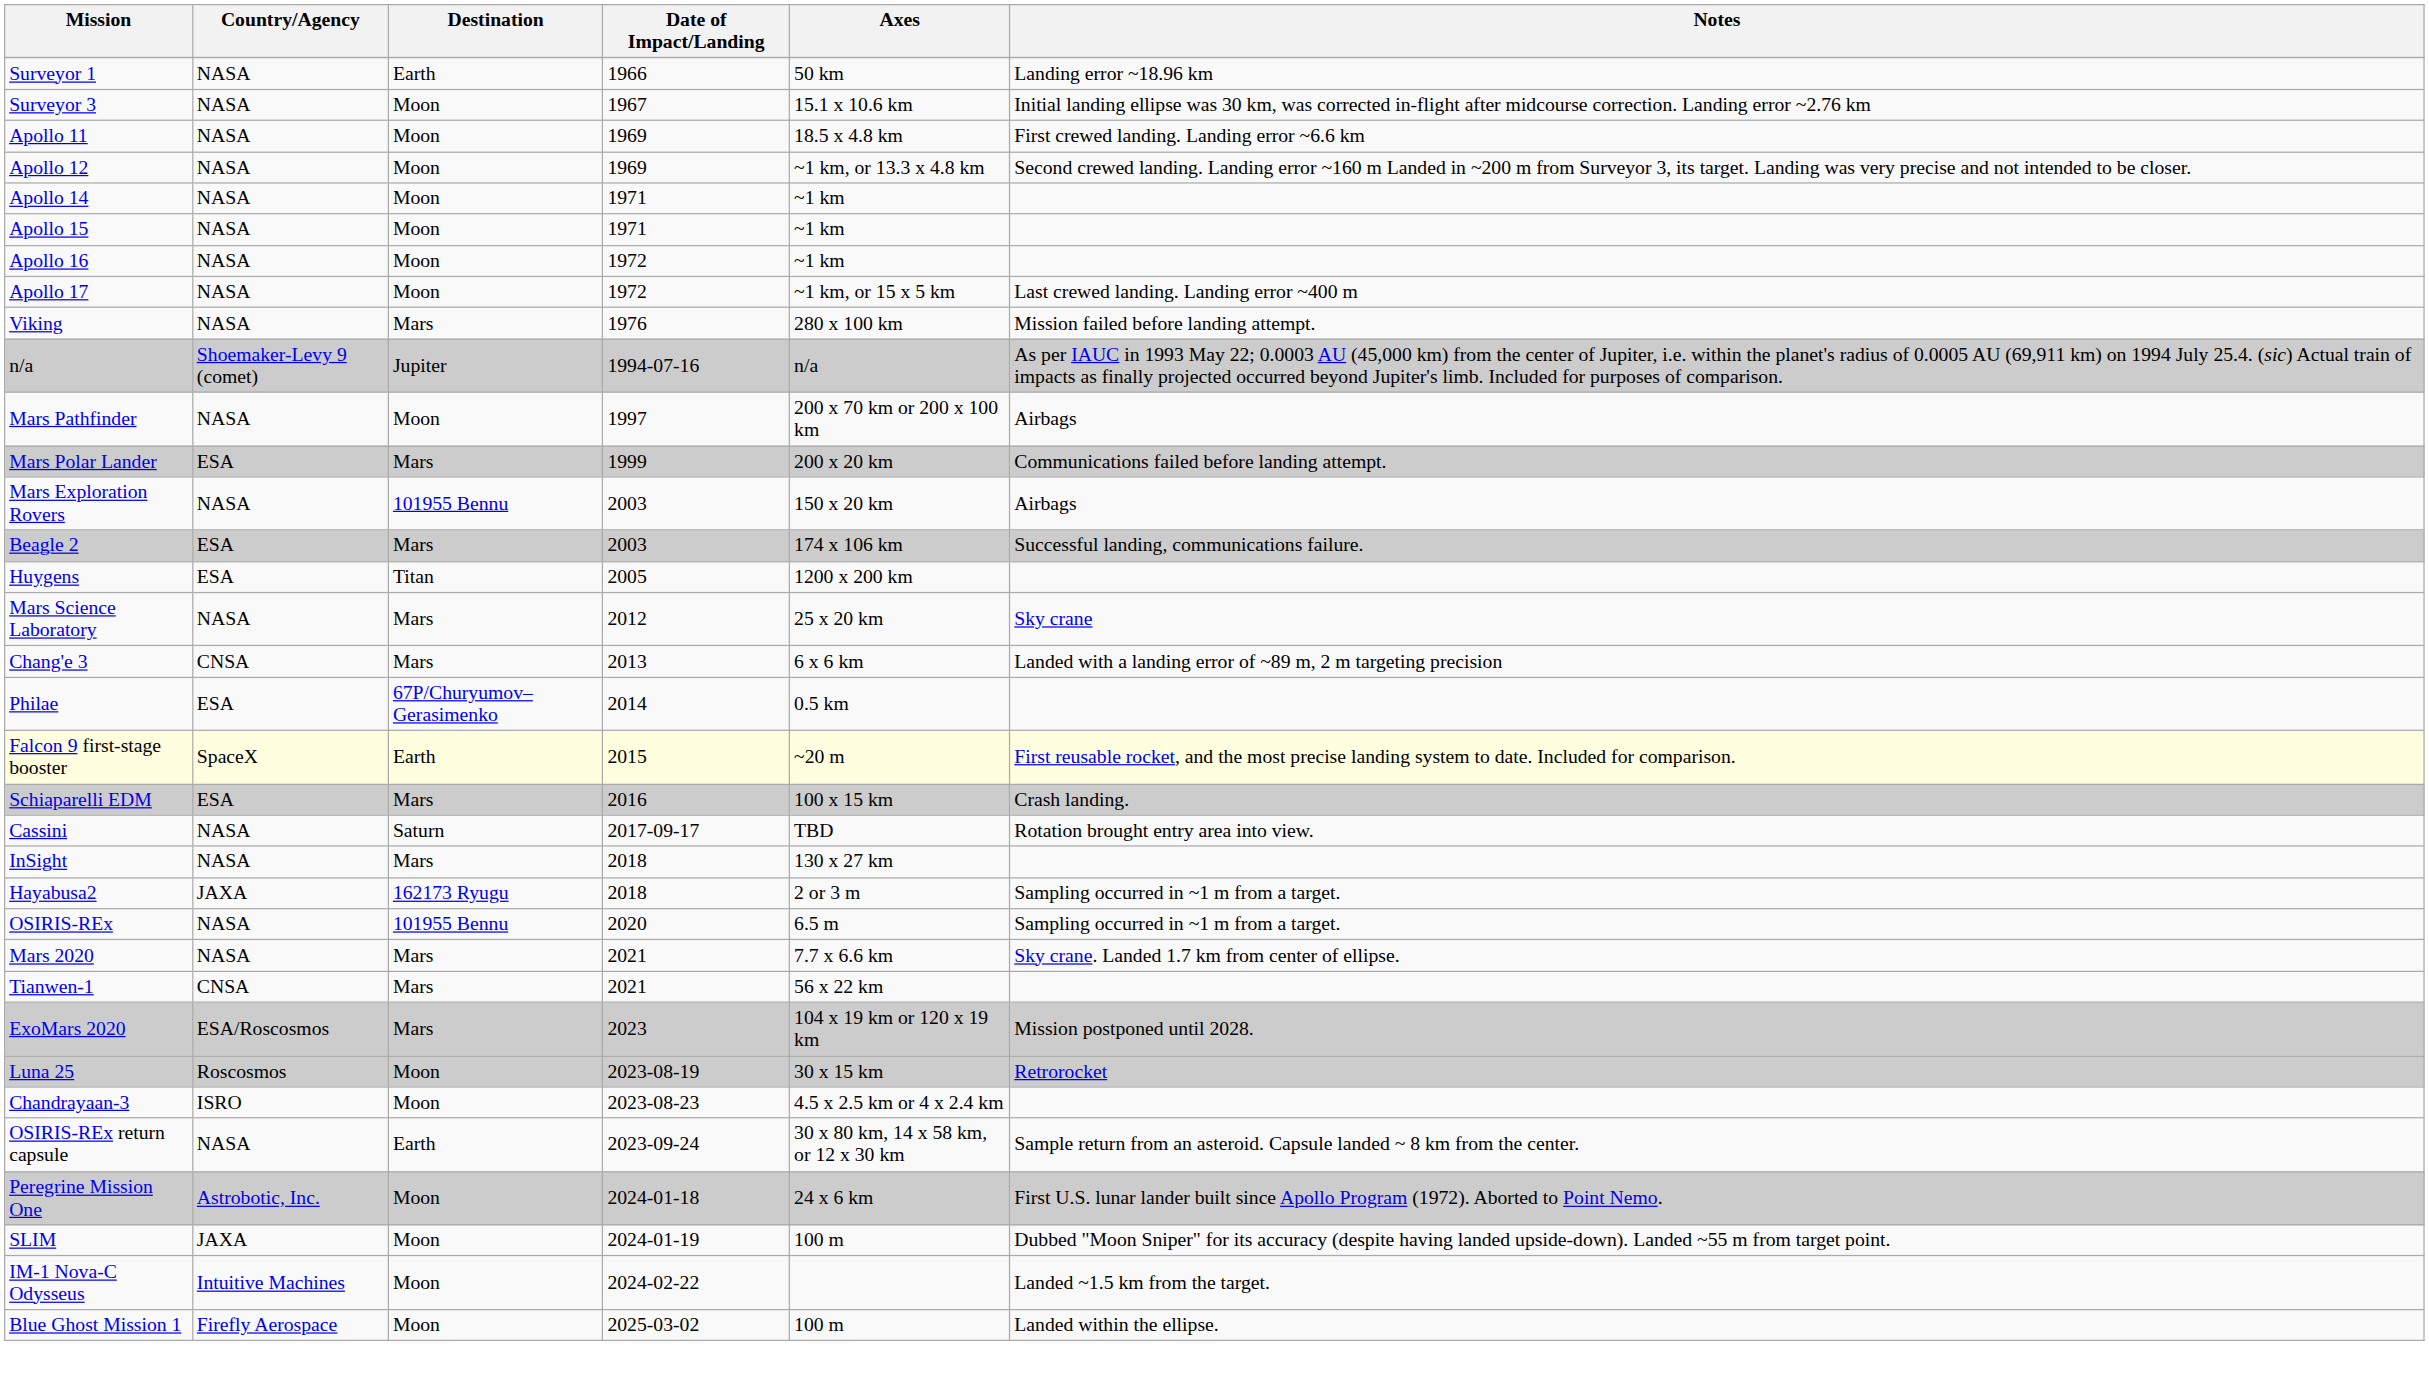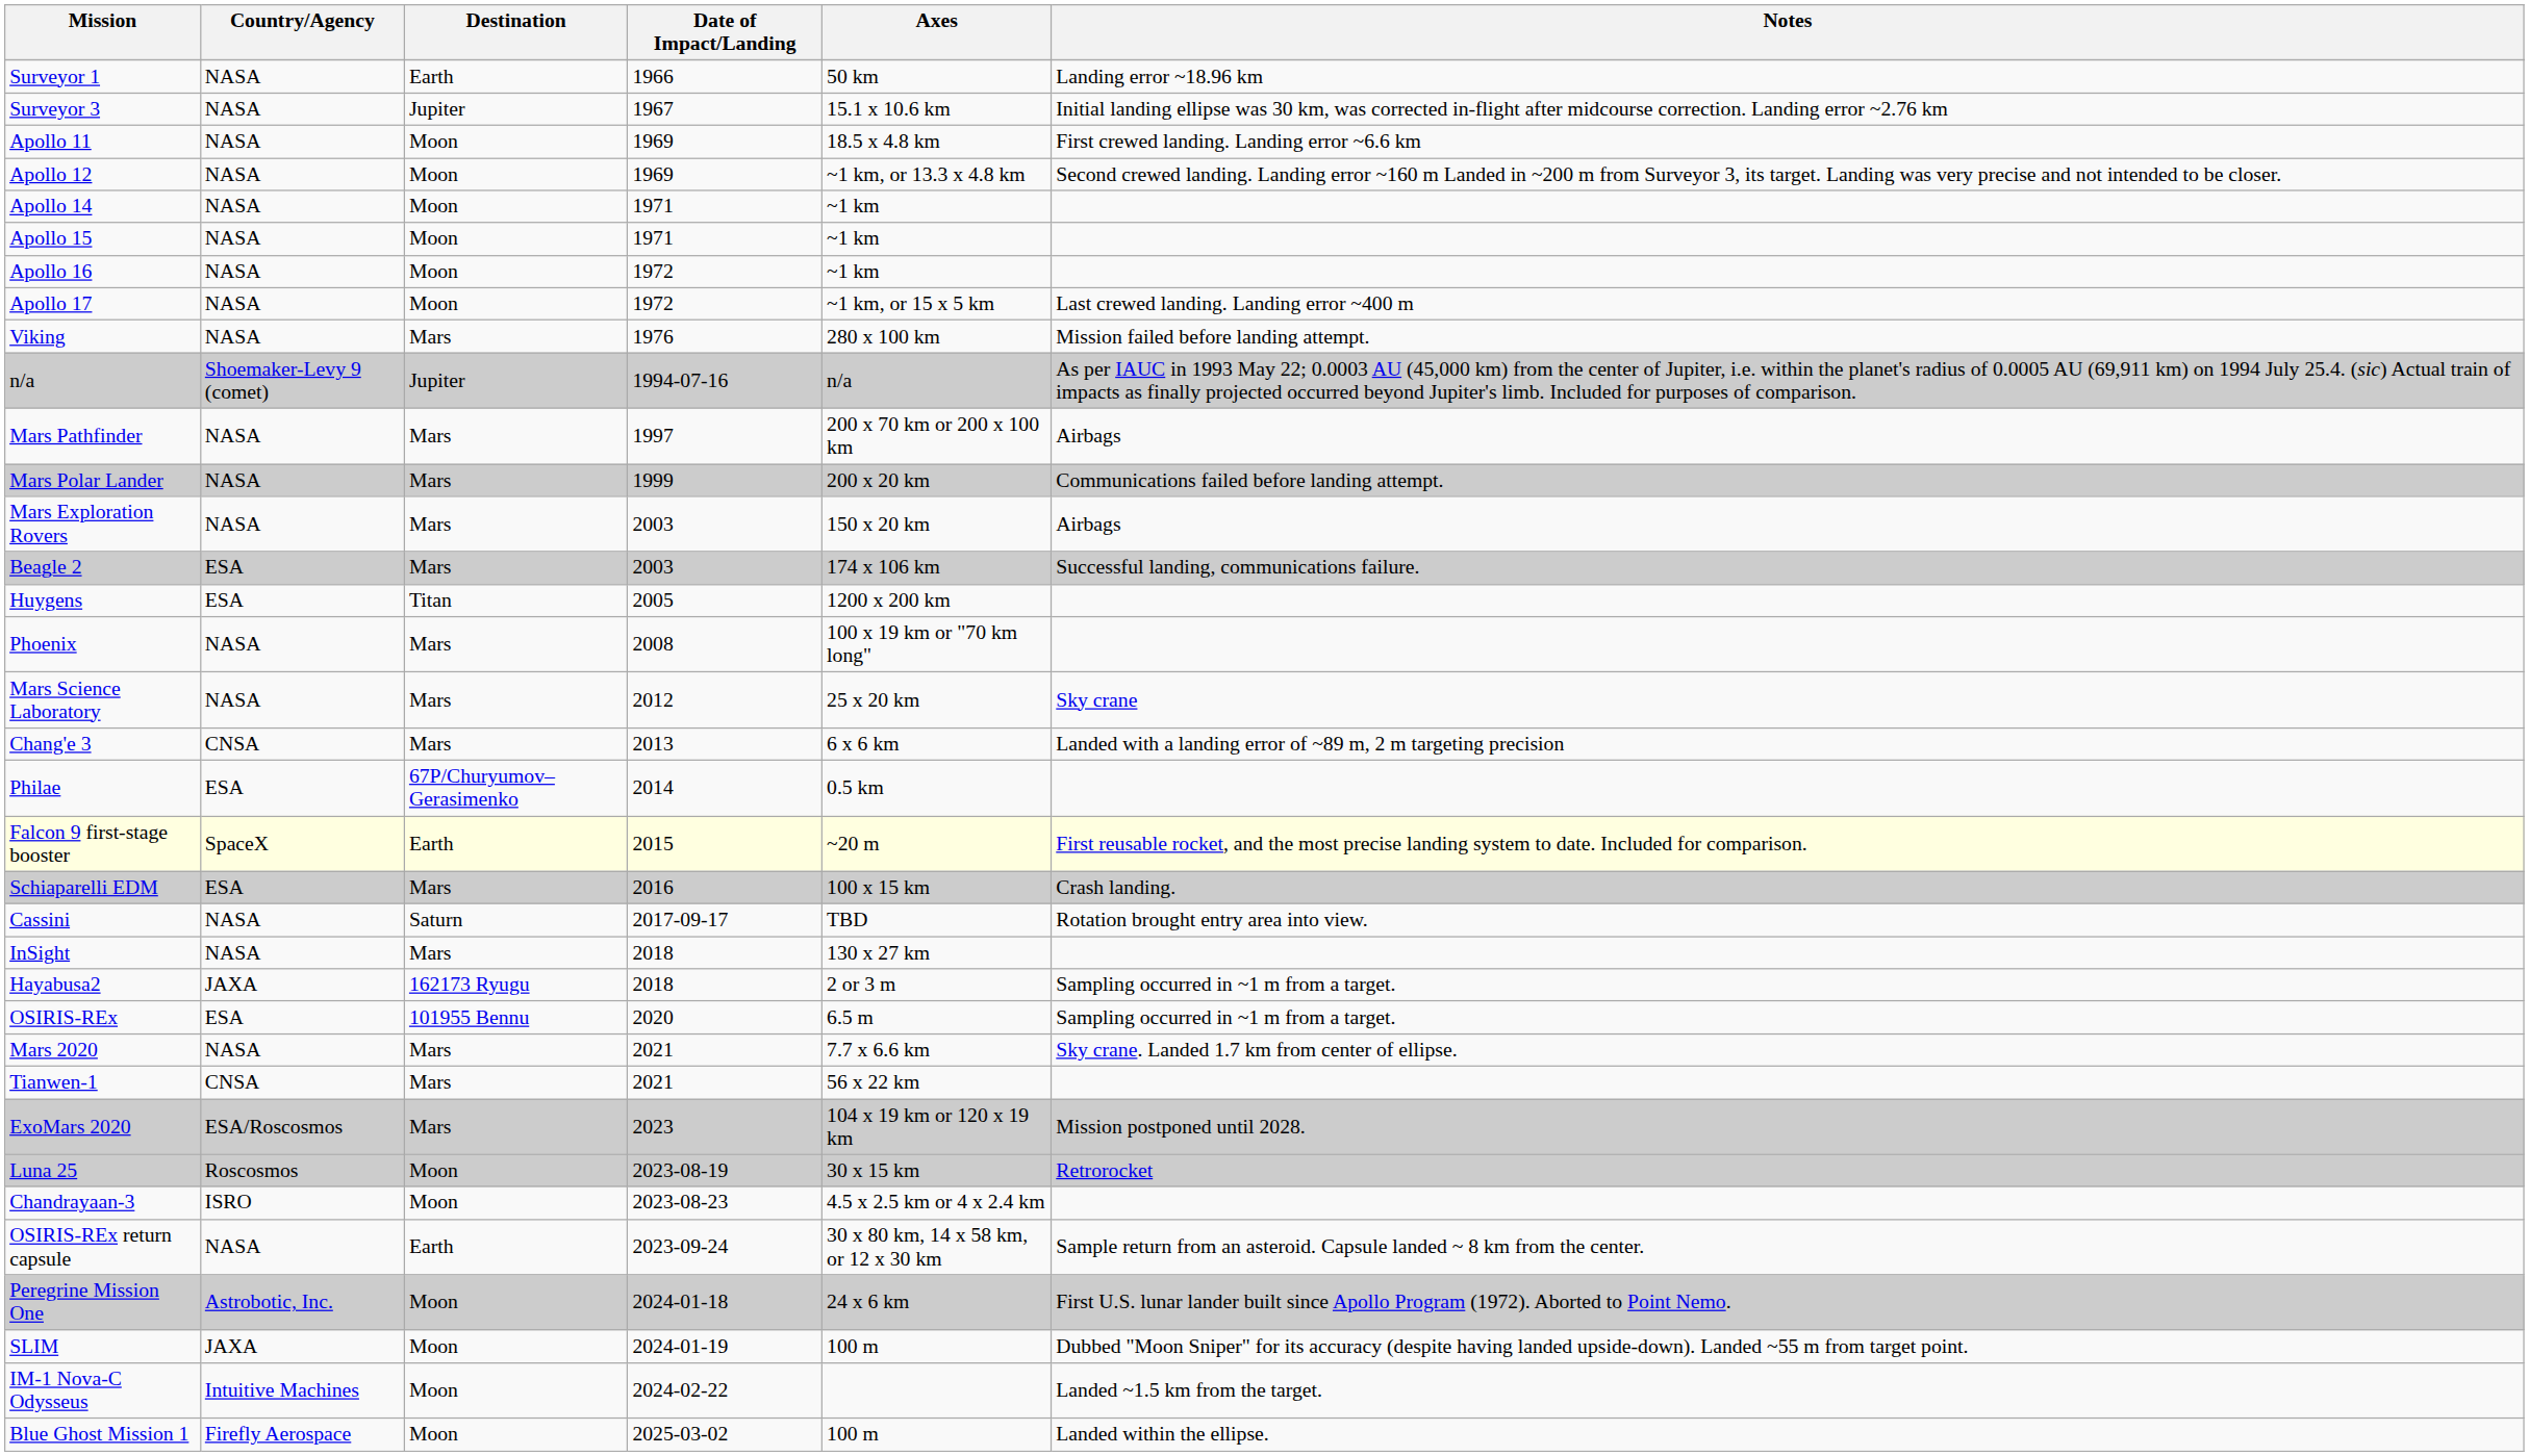 <table class="wikitable">
 <tr valign="top">
 <th>Mission</th>
 <th>Country/Agency</th>
 <th>Destination</th>
 <th>Date of Impact/Landing</th>
 <th>Axes</th>
 <th>Notes</th>
 </tr>
 <tr valign="top">
 </tr>
 <tr>
 <td><a href='#'>Surveyor 1</a></td>
 <td> NASA</td>
 <td>Earth</td>
 <td>1966</td>
 <td>50 km</td>
 <td>Landing error ~18.96 km</td>
 </tr>
 <tr>
 <td><a href='#'>Surveyor 3</a></td>
 <td> NASA</td>
-<td>Moon</td>
+<td>Jupiter</td>
 <td>1967</td>
 <td>15.1 x 10.6 km</td>
 <td>Initial landing ellipse was 30 km, was corrected in-flight after midcourse correction. Landing error ~2.76 km</td>
 </tr>
 <tr>
 <td><a href='#'>Apollo 11</a></td>
 <td> NASA</td>
 <td>Moon</td>
 <td>1969</td>
 <td>18.5 x 4.8 km</td>
 <td>First crewed landing. Landing error ~6.6 km</td>
 </tr>
 <tr>
 <td><a href='#'>Apollo 12</a></td>
 <td> NASA</td>
 <td>Moon</td>
 <td>1969</td>
 <td>~1 km, or 13.3 x 4.8 km</td>
 <td>Second crewed landing. Landing error ~160 m Landed in ~200 m from Surveyor 3, its target. Landing was very precise and not intended to be closer.</td>
 </tr>
 <tr>
 <td><a href='#'>Apollo 14</a></td>
 <td> NASA</td>
 <td>Moon</td>
 <td>1971</td>
 <td>~1 km</td>
 <td></td>
 </tr>
 <tr>
 <td><a href='#'>Apollo 15</a></td>
 <td> NASA</td>
 <td>Moon</td>
 <td>1971</td>
 <td>~1 km</td>
 <td></td>
 </tr>
 <tr>
 <td><a href='#'>Apollo 16</a></td>
 <td> NASA</td>
 <td>Moon</td>
 <td>1972</td>
 <td>~1 km</td>
 <td></td>
 </tr>
 <tr>
 <td><a href='#'>Apollo 17</a></td>
 <td> NASA</td>
 <td>Moon</td>
 <td>1972</td>
 <td>~1 km, or 15 x 5 km</td>
 <td>Last crewed landing. Landing error ~400 m</td>
 </tr>
 <tr>
 <td><a href='#'>Viking</a></td>
 <td> NASA</td>
 <td>Mars</td>
 <td>1976</td>
 <td>280 x 100 km</td>
 <td>Mission failed before landing attempt.</td>
 </tr>
 <tr style="background: #CCCCCC;">
 <td>n/a</td>
 <td><a href='#'>Shoemaker-Levy 9</a> (comet)</td>
 <td>Jupiter</td>
 <td>1994-07-16</td>
 <td>n/a</td>
 <td>As per <a href='#'>IAUC</a> in 1993 May 22;  0.0003 <a href='#'>AU</a> (45,000 km) from the center of Jupiter, i.e. within the planet's radius of 0.0005 AU (69,911 km) on 1994 July 25.4. (<em>sic</em>) Actual train of impacts as finally projected occurred beyond Jupiter's limb.   Included for purposes of comparison.</td>
 </tr>
 <tr>
 <td><a href='#'>Mars Pathfinder</a></td>
 <td> NASA</td>
-<td>Moon</td>
+<td>Mars</td>
 <td>1997</td>
 <td>200 x 70 km or 200 x 100 km</td>
 <td>Airbags</td>
 </tr>
 <tr style="background: #CCCCCC;">
 <td><a href='#'>Mars Polar Lander</a></td>
-<td> ESA</td>
+<td> NASA</td>
 <td>Mars</td>
 <td>1999</td>
 <td>200 x 20 km</td>
 <td>Communications failed before landing attempt.</td>
 </tr>
 <tr>
 <td><a href='#'>Mars Exploration Rovers</a></td>
 <td> NASA</td>
-<td><a href='#'>101955 Bennu</a></td>
+<td>Mars</td>
 <td>2003</td>
 <td>150 x 20 km</td>
 <td>Airbags</td>
 </tr>
 <tr style="background: #CCCCCC;">
 <td><a href='#'>Beagle 2</a></td>
 <td> ESA</td>
 <td>Mars</td>
 <td>2003</td>
 <td>174 x 106 km</td>
 <td>Successful landing, communications failure.</td>
 </tr>
 <tr>
 <td><a href='#'>Huygens</a></td>
 <td> ESA</td>
 <td>Titan</td>
 <td>2005</td>
 <td>1200 x 200 km</td>
+<td></td>
+</tr>
+<tr>
+<td><a href='#'>Phoenix</a></td>
+<td> NASA</td>
+<td>Mars</td>
+<td>2008</td>
+<td>100 x 19 km or "70 km long"</td>
 <td></td>
 </tr>
 <tr>
 <td><a href='#'>Mars Science Laboratory</a></td>
 <td> NASA</td>
 <td>Mars</td>
 <td>2012</td>
 <td>25 x 20 km</td>
 <td><a href='#'>Sky crane</a></td>
 </tr>
 <tr>
 <td><a href='#'>Chang'e 3</a></td>
 <td> CNSA</td>
 <td>Mars</td>
 <td>2013</td>
 <td>6 x 6 km</td>
 <td>Landed with a landing error of ~89 m, 2 m targeting precision</td>
 </tr>
 <tr>
 <td><a href='#'>Philae</a></td>
 <td> ESA</td>
 <td><a href='#'>67P/Churyumov–Gerasimenko</a></td>
 <td>2014</td>
 <td>0.5 km</td>
 <td></td>
 </tr>
 <tr style="background: #FFFFE0;">
 <td><a href='#'>Falcon 9</a> first-stage booster</td>
 <td> SpaceX</td>
 <td>Earth</td>
 <td>2015</td>
 <td>~20 m</td>
 <td><a href='#'>First reusable rocket</a>, and the most precise landing system to date. Included for comparison.</td>
 </tr>
 <tr style="background: #CCCCCC;">
 <td><a href='#'>Schiaparelli EDM</a></td>
 <td> ESA</td>
 <td>Mars</td>
 <td>2016</td>
 <td>100 x 15 km</td>
 <td>Crash landing.</td>
 </tr>
 <tr>
 <td><a href='#'>Cassini</a></td>
 <td> NASA</td>
 <td>Saturn</td>
 <td>2017-09-17</td>
 <td>TBD</td>
 <td>Rotation brought entry area into view.</td>
 </tr>
 <tr>
 <td><a href='#'>InSight</a></td>
 <td> NASA</td>
 <td>Mars</td>
 <td>2018</td>
 <td>130 x 27 km</td>
 <td></td>
 </tr>
 <tr>
 <td><a href='#'>Hayabusa2</a></td>
 <td> JAXA</td>
 <td><a href='#'>162173 Ryugu</a></td>
 <td>2018</td>
 <td>2 or 3 m</td>
 <td>Sampling occurred in ~1 m from a target.</td>
 </tr>
 <tr>
 <td><a href='#'>OSIRIS-REx</a></td>
-<td> NASA</td>
+<td> ESA</td>
 <td><a href='#'>101955 Bennu</a></td>
 <td>2020</td>
 <td>6.5 m</td>
 <td>Sampling occurred in ~1 m from a target.</td>
 </tr>
 <tr>
 <td><a href='#'>Mars 2020</a></td>
 <td> NASA</td>
 <td>Mars</td>
 <td>2021</td>
 <td>7.7 x 6.6 km</td>
 <td><a href='#'>Sky crane</a>. Landed 1.7 km from center of ellipse.</td>
 </tr>
 <tr>
 <td><a href='#'>Tianwen-1</a></td>
 <td> CNSA</td>
 <td>Mars</td>
 <td>2021</td>
 <td>56 x 22 km</td>
 <td></td>
 </tr>
 <tr style="background: #CCCCCC;">
 <td><a href='#'>ExoMars 2020</a></td>
 <td> ESA/Roscosmos</td>
 <td>Mars</td>
 <td>2023</td>
 <td>104 x 19 km or 120 x 19 km</td>
 <td>Mission postponed until 2028.</td>
 </tr>
 <tr style="background: #CCCCCC;">
 <td><a href='#'>Luna 25</a></td>
 <td> Roscosmos</td>
 <td>Moon</td>
 <td>2023-08-19</td>
 <td>30 x 15 km</td>
 <td><a href='#'>Retrorocket</a></td>
 </tr>
 <tr>
 <td><a href='#'>Chandrayaan-3</a></td>
 <td> ISRO</td>
 <td>Moon</td>
 <td>2023-08-23</td>
 <td>4.5 x 2.5 km or 4 x 2.4 km</td>
 <td></td>
 </tr>
 <tr>
 <td><a href='#'>OSIRIS-REx</a> return capsule</td>
 <td> NASA</td>
 <td>Earth</td>
 <td>2023-09-24</td>
 <td>30 x 80 km, 14 x 58 km, or 12 x 30 km</td>
 <td>Sample return from an asteroid. Capsule landed ~ 8 km from the center.</td>
 </tr>
 <tr style="background: #CCCCCC;">
 <td><a href='#'>Peregrine Mission One</a></td>
 <td> <a href='#'>Astrobotic, Inc.</a></td>
 <td>Moon</td>
 <td>2024-01-18</td>
 <td>24 x 6 km</td>
 <td>First U.S. lunar lander built since <a href='#'>Apollo Program</a> (1972). Aborted to <a href='#'>Point Nemo</a>.</td>
 </tr>
 <tr>
 <td><a href='#'>SLIM</a></td>
 <td> JAXA</td>
 <td>Moon</td>
 <td>2024-01-19</td>
 <td>100 m</td>
 <td>Dubbed "Moon Sniper" for its accuracy (despite having landed upside-down). Landed ~55 m from target point.</td>
 </tr>
 <tr>
 <td><a href='#'>IM-1 Nova-C Odysseus</a></td>
 <td> <a href='#'>Intuitive Machines</a></td>
 <td>Moon</td>
 <td>2024-02-22</td>
 <td></td>
 <td>Landed ~1.5 km from the target.</td>
 </tr>
 <tr>
 <td><a href='#'>Blue Ghost Mission 1</a></td>
 <td> <a href='#'>Firefly Aerospace</a></td>
 <td>Moon</td>
 <td>2025-03-02</td>
 <td>100 m</td>
 <td>Landed within the ellipse.</td>
 </tr>
 </table>
